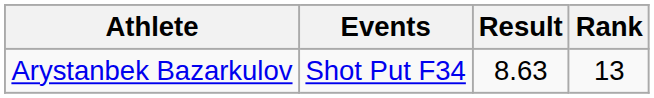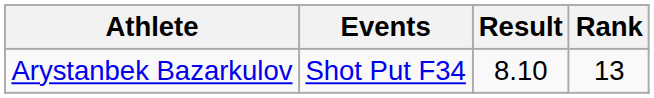 <table class=wikitable style="font-size:90%">
 <tr align=center>
 <th>Athlete</th>
 <th>Events</th>
 <th>Result</th>
 <th>Rank</th>
 </tr>
 <tr align=center>
 <td align=left rowspan=1><a href='#'>Arystanbek Bazarkulov</a></td>
 <td align=left><a href='#'>Shot Put F34</a></td>
-<td>8.63</td>
+<td>8.10</td>
 <td>13</td>
 </tr>
 </table>
